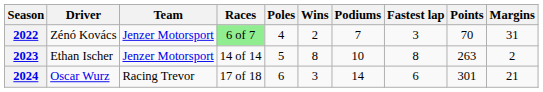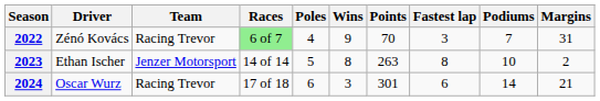 <table class="wikitable" style="font-size:85%; text-align:center;">
 <tr>
 <th>Season</th>
 <th>Driver</th>
 <th>Team</th>
 <th>Races</th>
 <th>Poles</th>
 <th>Wins</th>
+<th>Points</th>
+<th>Fastest lap</th>
 <th>Podiums</th>
-<th>Fastest lap</th>
-<th>Points</th>
 <th>Margins</th>
 </tr>
 <tr>
 <th><a href='#'>2022</a></th>
 <td align="left"> Zénó Kovács</td>
-<td align="left"> <a href='#'>Jenzer Motorsport</a></td>
+<td align="left"> Racing Trevor</td>
 <td style="background: lightgreen;">6 of 7</td>
 <td>4</td>
-<td>2</td>
+<td>9</td>
+<td>70</td>
+<td>3</td>
 <td>7</td>
-<td>3</td>
-<td>70</td>
 <td>31</td>
 </tr>
 <tr>
 <th><a href='#'>2023</a></th>
 <td align="left"> Ethan Ischer</td>
 <td align="left"> <a href='#'>Jenzer Motorsport</a></td>
 <td>14 of 14</td>
 <td>5</td>
 <td>8</td>
+<td>263</td>
+<td>8</td>
 <td>10</td>
-<td>8</td>
-<td>263</td>
 <td>2</td>
 </tr>
 <tr>
 <th><a href='#'>2024</a></th>
 <td align="left"> <a href='#'>Oscar Wurz</a></td>
 <td align="left"> Racing Trevor</td>
 <td>17 of 18</td>
 <td>6</td>
 <td>3</td>
+<td>301</td>
+<td>6</td>
 <td>14</td>
-<td>6</td>
-<td>301</td>
 <td>21</td>
 </tr>
 </table>
